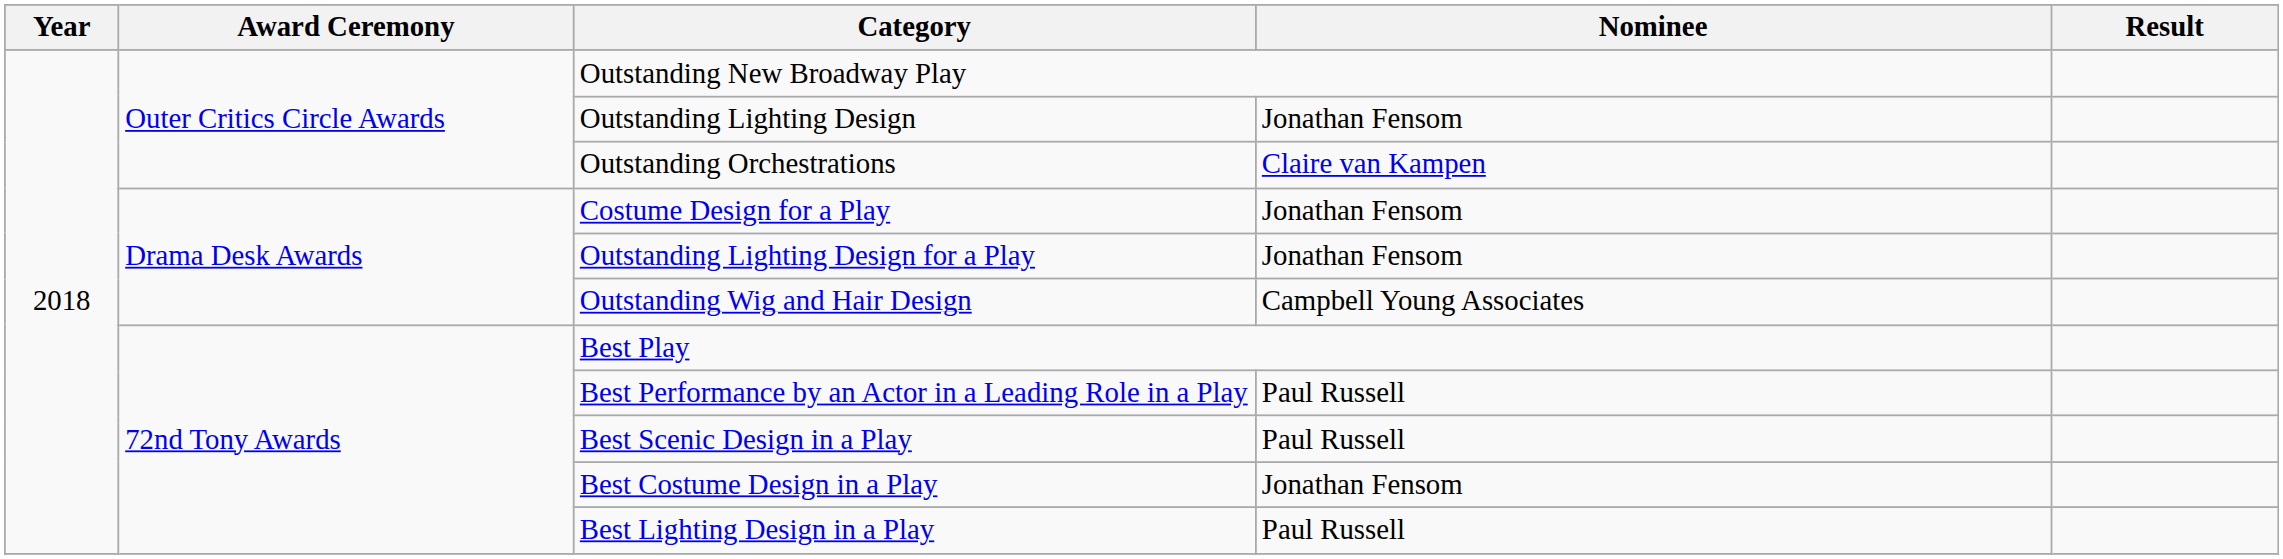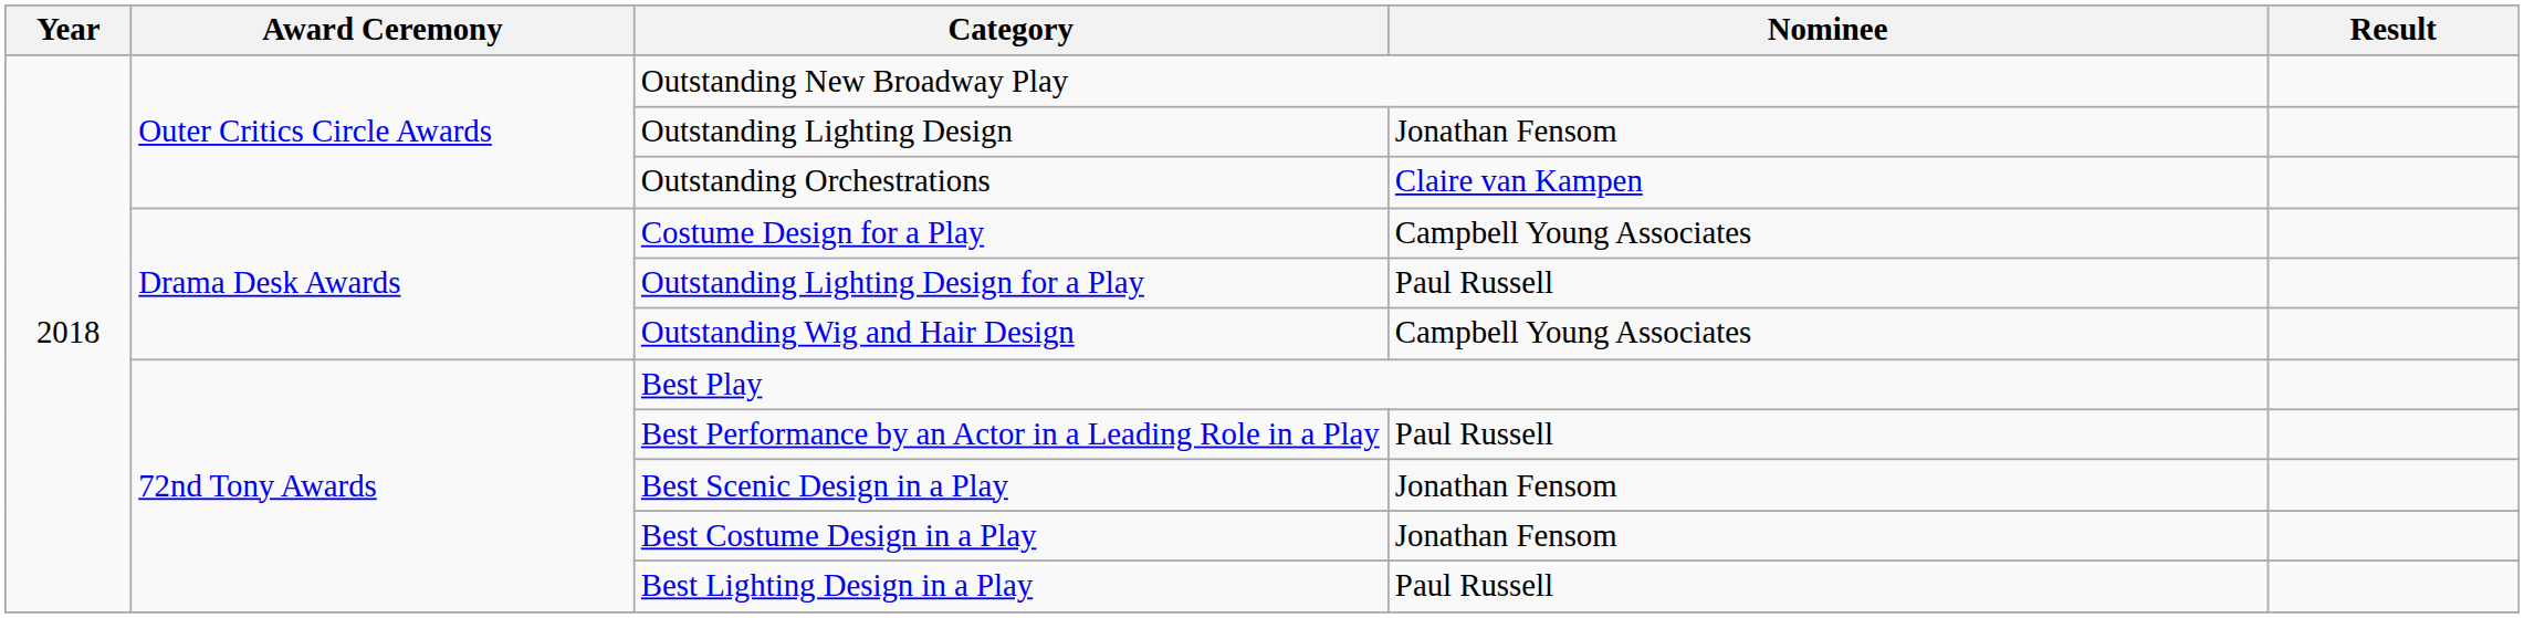 <table class="wikitable" style="width:100%;">
 <tr>
 <th style="width:5%;">Year</th>
 <th style="width:20%;">Award Ceremony</th>
 <th style="width:30%;">Category</th>
 <th style="width:35%;">Nominee</th>
 <th style="width:10%;">Result</th>
 </tr>
 <tr>
 <td align="center" rowspan="11">2018</td>
 <td rowspan="3"><a href='#'>Outer Critics Circle Awards</a></td>
 <td colspan="2">Outstanding New Broadway Play</td>
 <td></td>
 </tr>
 <tr>
 <td>Outstanding Lighting Design</td>
 <td>Jonathan Fensom</td>
 <td></td>
 </tr>
 <tr>
 <td>Outstanding Orchestrations</td>
 <td><a href='#'>Claire van Kampen</a></td>
 <td></td>
 </tr>
 <tr>
 <td rowspan=3><a href='#'>Drama Desk Awards</a></td>
 <td><a href='#'>Costume Design for a Play</a></td>
-<td>Jonathan Fensom</td>
+<td>Campbell Young Associates</td>
 <td></td>
 </tr>
 <tr>
 <td><a href='#'>Outstanding Lighting Design for a Play</a></td>
-<td>Jonathan Fensom</td>
+<td>Paul Russell</td>
 <td></td>
 </tr>
 <tr>
 <td><a href='#'>Outstanding Wig and Hair Design</a></td>
 <td>Campbell Young Associates</td>
 <td></td>
 </tr>
 <tr>
 <td rowspan="6"><a href='#'>72nd Tony Awards</a></td>
 <td colspan="2"><a href='#'>Best Play</a></td>
 <td></td>
 </tr>
 <tr>
 <td><a href='#'>Best Performance by an Actor in a Leading Role in a Play</a></td>
 <td>Paul Russell</td>
 <td></td>
 </tr>
 <tr>
 <td><a href='#'>Best Scenic Design in a Play</a></td>
-<td>Paul Russell</td>
+<td>Jonathan Fensom</td>
 <td></td>
 </tr>
 <tr>
 <td><a href='#'>Best Costume Design in a Play</a></td>
 <td>Jonathan Fensom</td>
 <td></td>
 </tr>
 <tr>
 <td><a href='#'>Best Lighting Design in a Play</a></td>
 <td>Paul Russell</td>
 <td></td>
 </tr>
 </table>
